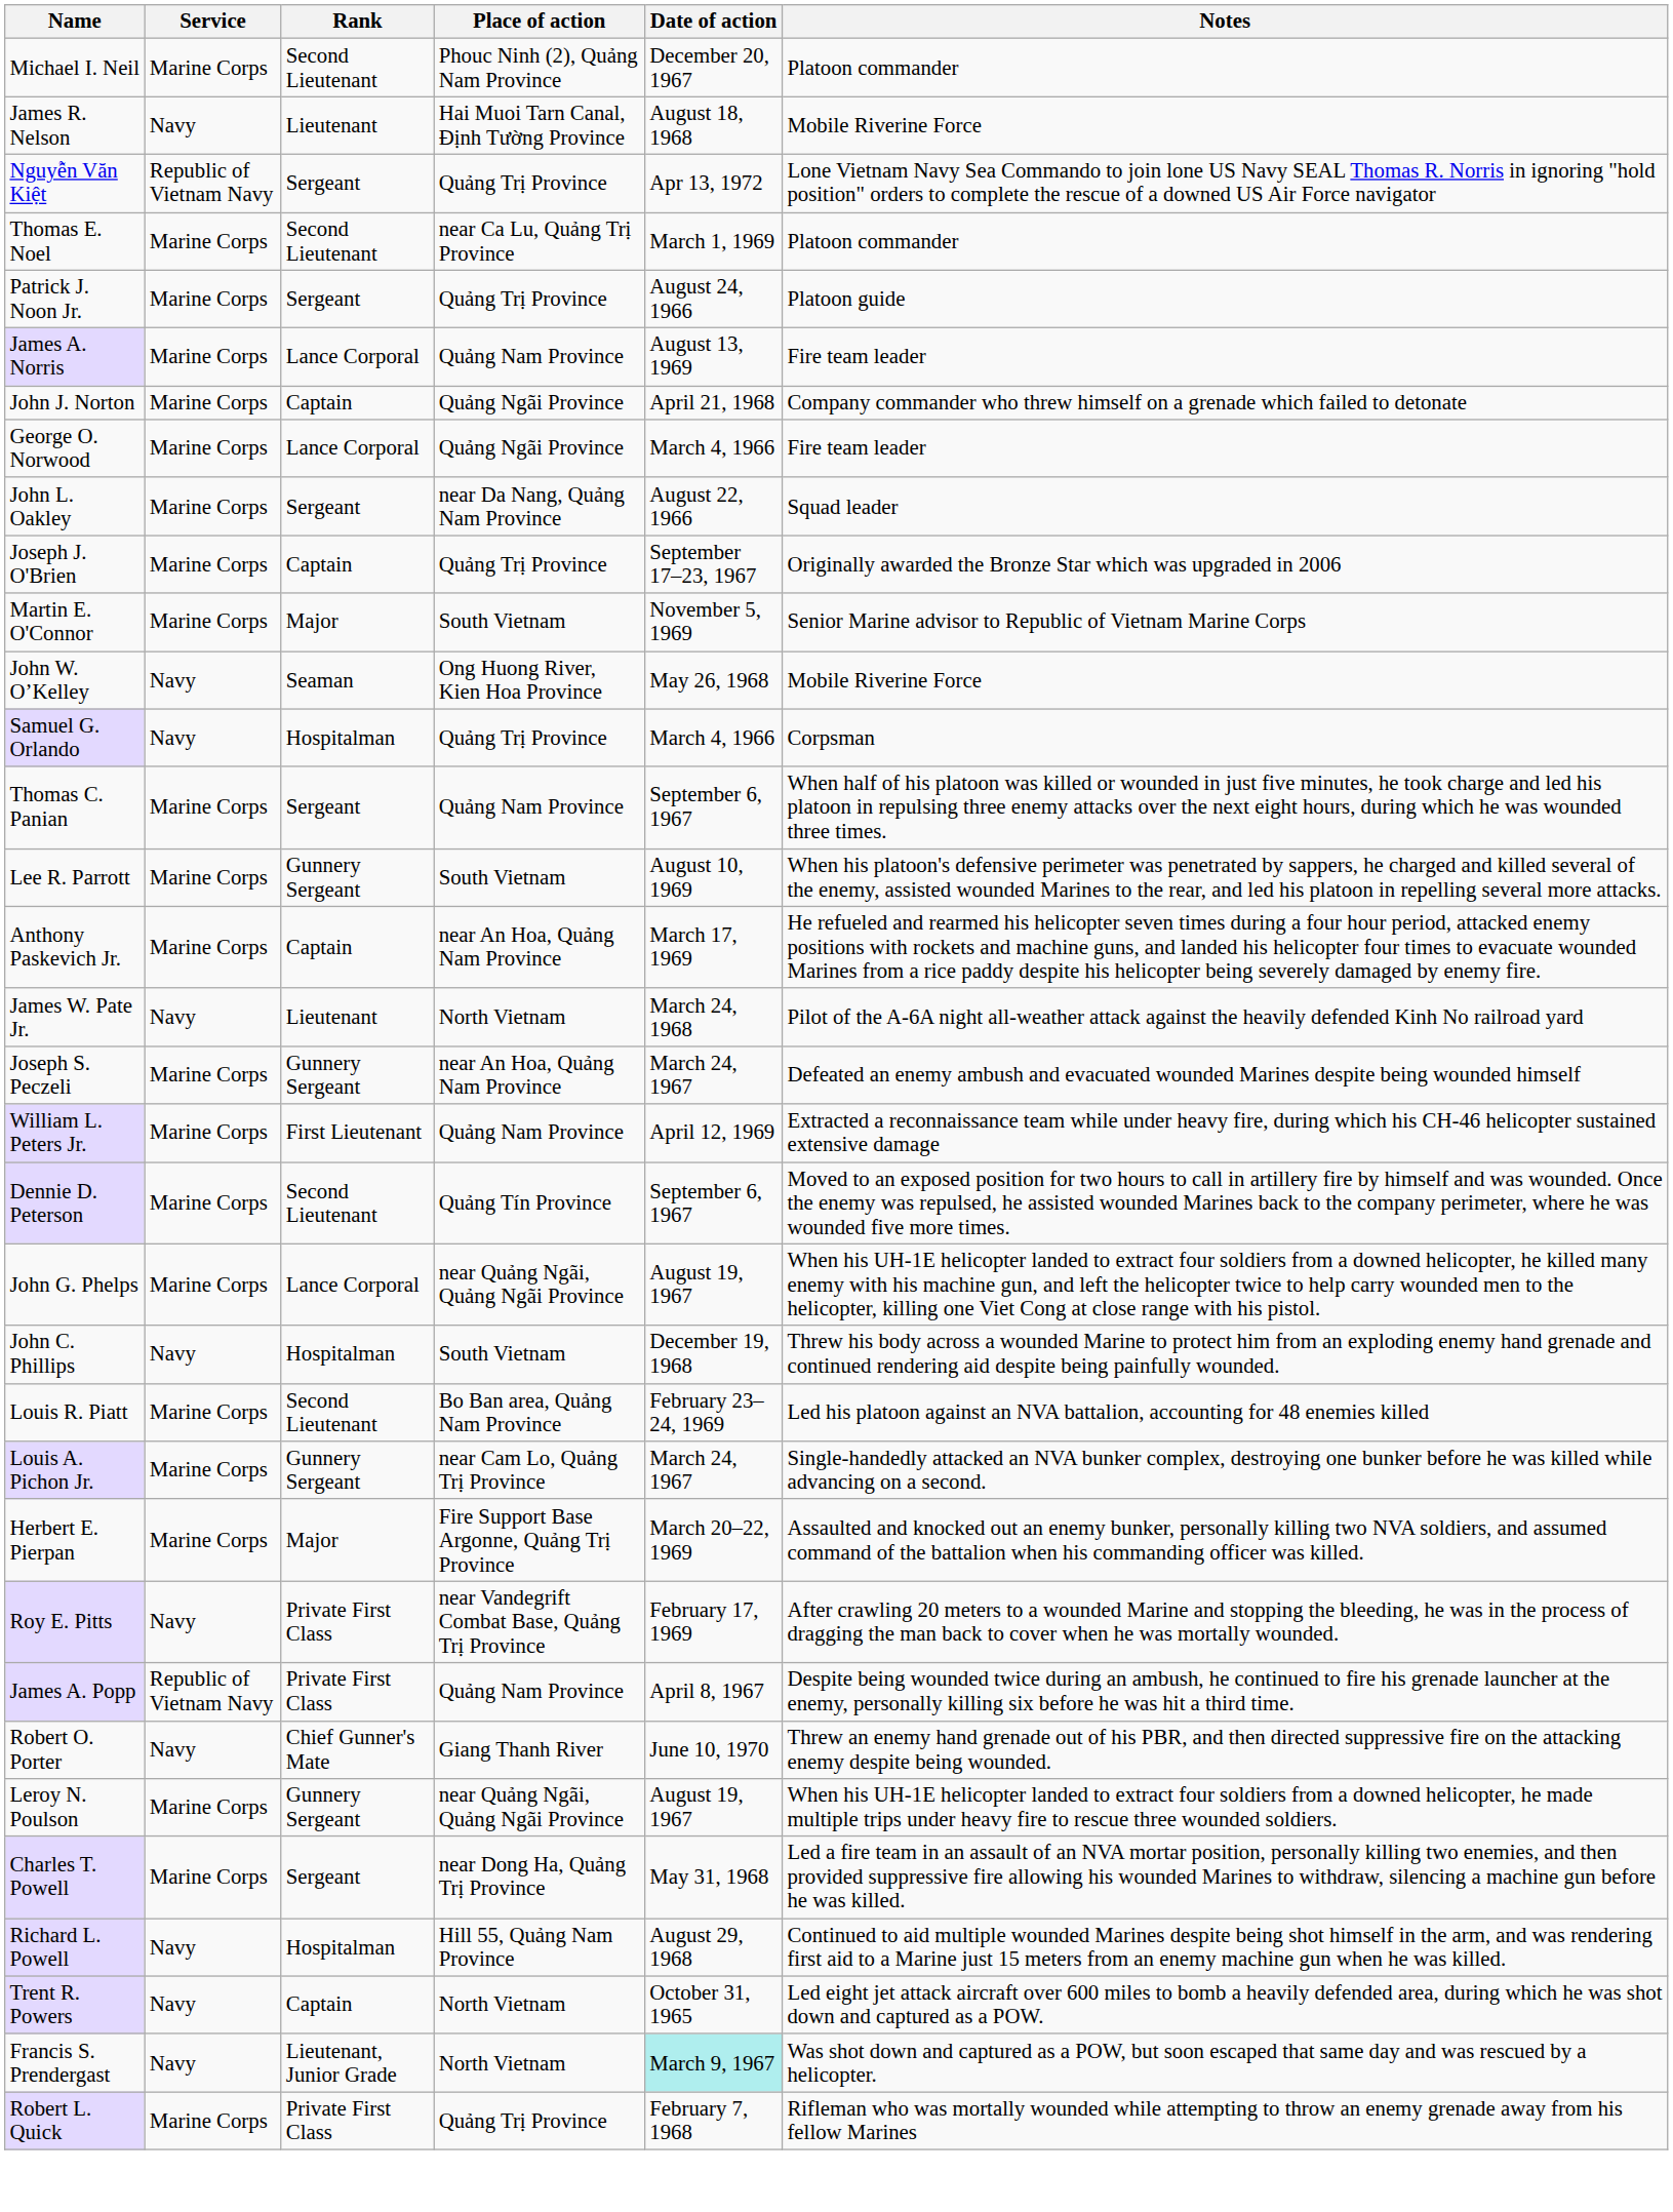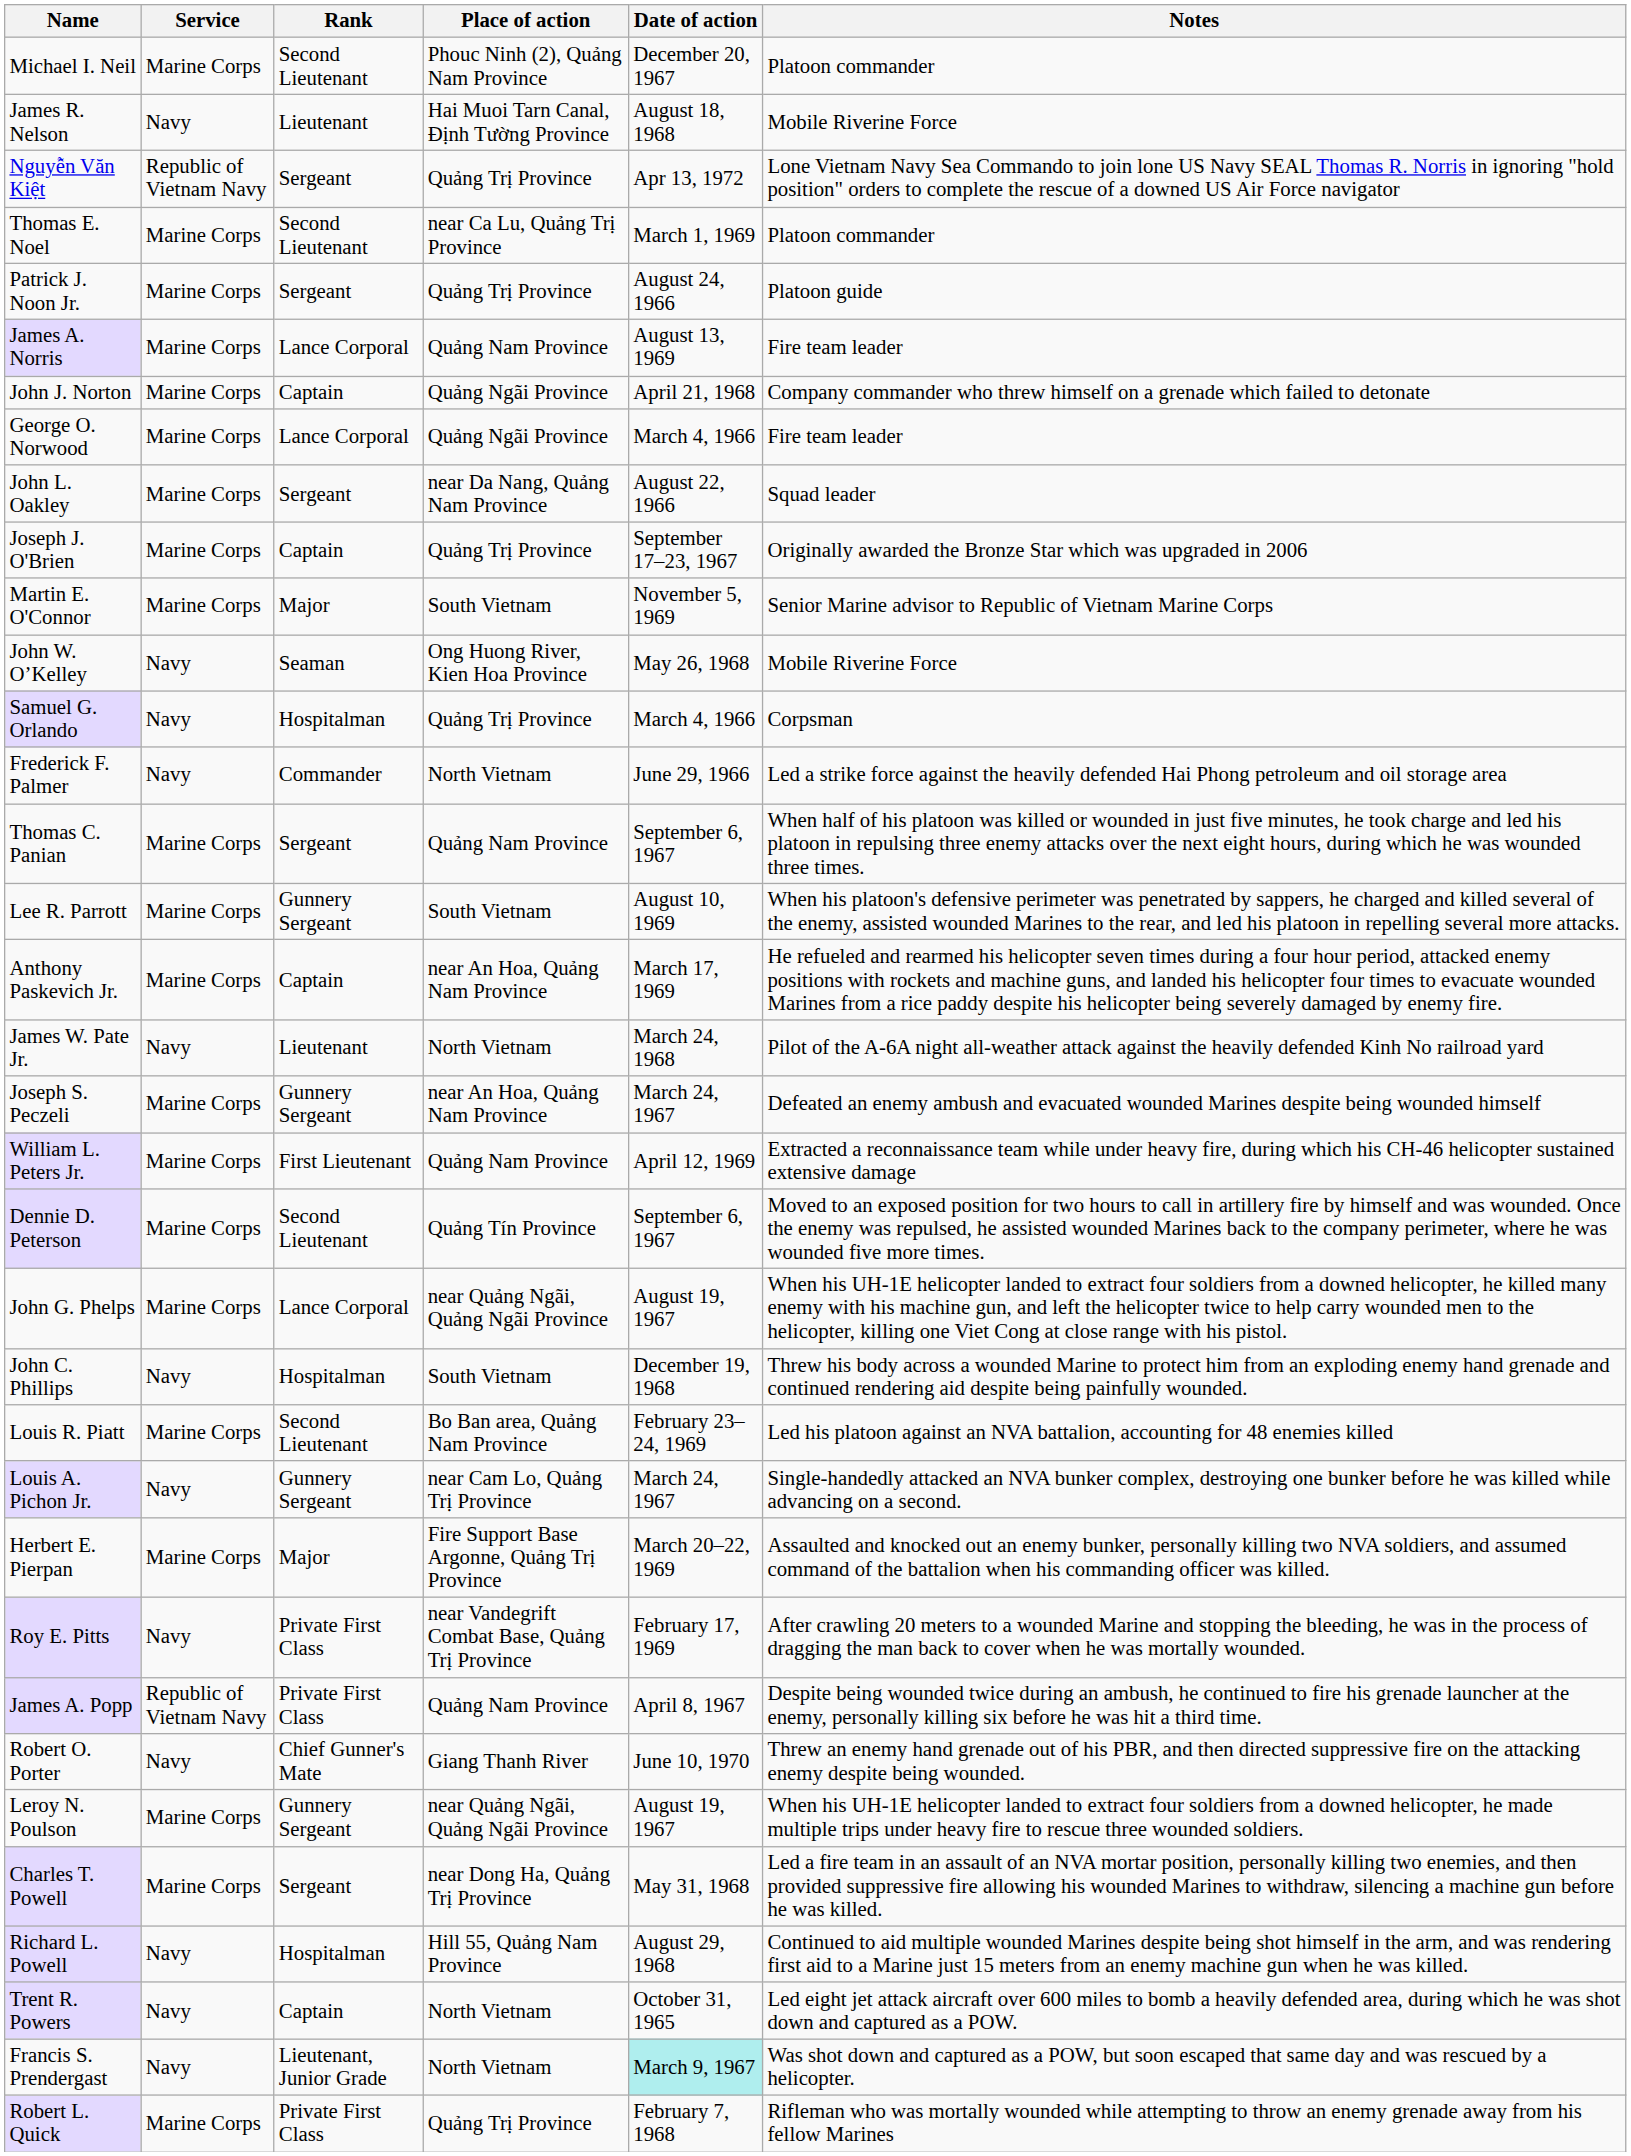 <table class="wikitable sortable">
 <tr>
 <th>Name</th>
 <th>Service</th>
 <th>Rank</th>
 <th>Place of action</th>
 <th>Date of action</th>
 <th>Notes</th>
 </tr>
 <tr>
 <td>Michael I. Neil</td>
 <td>Marine Corps</td>
 <td>Second Lieutenant</td>
 <td>Phouc Ninh (2), Quảng Nam Province</td>
 <td>December 20, 1967</td>
 <td>Platoon commander</td>
 </tr>
 <tr>
 <td>James R. Nelson</td>
 <td>Navy</td>
 <td>Lieutenant</td>
 <td>Hai Muoi Tarn Canal, Định Tường Province</td>
 <td>August 18, 1968</td>
 <td>Mobile Riverine Force</td>
 </tr>
 <tr>
 <td><a href='#'>Nguyễn Văn Kiệt</a></td>
 <td>Republic of Vietnam Navy</td>
 <td>Sergeant</td>
 <td>Quảng Trị Province</td>
 <td>Apr 13, 1972</td>
 <td>Lone Vietnam Navy Sea Commando to join lone US Navy SEAL <a href='#'>Thomas R. Norris</a> in ignoring "hold position" orders to complete the rescue of a downed US Air Force navigator</td>
 </tr>
 <tr>
 <td>Thomas E. Noel</td>
 <td>Marine Corps</td>
 <td>Second Lieutenant</td>
 <td>near Ca Lu, Quảng Trị Province</td>
 <td>March 1, 1969</td>
 <td>Platoon commander</td>
 </tr>
 <tr>
 <td>Patrick J. Noon Jr.</td>
 <td>Marine Corps</td>
 <td>Sergeant</td>
 <td>Quảng Trị Province</td>
 <td>August 24, 1966</td>
 <td>Platoon guide</td>
 </tr>
 <tr>
 <td style="background:#e3d9ff;">James A. Norris</td>
 <td>Marine Corps</td>
 <td>Lance Corporal</td>
 <td>Quảng Nam Province</td>
 <td>August 13, 1969</td>
 <td>Fire team leader</td>
 </tr>
 <tr>
 <td>John J. Norton</td>
 <td>Marine Corps</td>
 <td>Captain</td>
 <td>Quảng Ngãi Province</td>
 <td>April 21, 1968</td>
 <td>Company commander who threw himself on a grenade which failed to detonate</td>
 </tr>
 <tr>
 <td>George O. Norwood</td>
 <td>Marine Corps</td>
 <td>Lance Corporal</td>
 <td>Quảng Ngãi Province</td>
 <td>March 4, 1966</td>
 <td>Fire team leader</td>
 </tr>
 <tr>
 <td>John L. Oakley</td>
 <td>Marine Corps</td>
 <td>Sergeant</td>
 <td>near Da Nang, Quảng Nam Province</td>
 <td>August 22, 1966</td>
 <td>Squad leader</td>
 </tr>
 <tr>
 <td>Joseph J. O'Brien</td>
 <td>Marine Corps</td>
 <td>Captain</td>
 <td>Quảng Trị Province</td>
 <td>September 17–23, 1967</td>
 <td>Originally awarded the Bronze Star which was upgraded in 2006</td>
 </tr>
 <tr>
 <td>Martin E. O'Connor</td>
 <td>Marine Corps</td>
 <td>Major</td>
 <td>South Vietnam</td>
 <td>November 5, 1969</td>
 <td>Senior Marine advisor to Republic of Vietnam Marine Corps</td>
 </tr>
 <tr>
 <td>John W. O’Kelley</td>
 <td>Navy</td>
 <td>Seaman</td>
 <td>Ong Huong River, Kien Hoa Province</td>
 <td>May 26, 1968</td>
 <td>Mobile Riverine Force</td>
 </tr>
 <tr>
 <td style="background:#e3d9ff;">Samuel G. Orlando</td>
 <td>Navy</td>
 <td>Hospitalman</td>
 <td>Quảng Trị Province</td>
 <td>March 4, 1966</td>
 <td>Corpsman</td>
 </tr>
 <tr>
+<td>Frederick F. Palmer</td>
+<td>Navy</td>
+<td>Commander</td>
+<td>North Vietnam</td>
+<td>June 29, 1966</td>
+<td>Led a strike force against the heavily defended Hai Phong petroleum and oil storage area</td>
+</tr>
+<tr>
 <td>Thomas C. Panian</td>
 <td>Marine Corps</td>
 <td>Sergeant</td>
 <td>Quảng Nam Province</td>
 <td>September 6, 1967</td>
 <td>When half of his platoon was killed or wounded in just five minutes, he took charge and led his platoon in repulsing three enemy attacks over the next eight hours, during which he was wounded three times.</td>
 </tr>
 <tr>
 <td>Lee R. Parrott</td>
 <td>Marine Corps</td>
 <td>Gunnery Sergeant</td>
 <td>South Vietnam</td>
 <td>August 10, 1969</td>
 <td>When his platoon's defensive perimeter was penetrated by sappers, he charged and killed several of the enemy, assisted wounded Marines to the rear, and led his platoon in repelling several more attacks.</td>
 </tr>
 <tr>
 <td>Anthony Paskevich Jr.</td>
 <td>Marine Corps</td>
 <td>Captain</td>
 <td>near An Hoa, Quảng Nam Province</td>
 <td>March 17, 1969</td>
 <td>He refueled and rearmed his helicopter seven times during a four hour period, attacked enemy positions with rockets and machine guns, and landed his helicopter four times to evacuate wounded Marines from a rice paddy despite his helicopter being severely damaged by enemy fire.</td>
 </tr>
 <tr>
 <td>James W. Pate Jr.</td>
 <td>Navy</td>
 <td>Lieutenant</td>
 <td>North Vietnam</td>
 <td>March 24, 1968</td>
 <td>Pilot of the A-6A night all-weather attack against the heavily defended Kinh No railroad yard</td>
 </tr>
 <tr>
 <td>Joseph S. Peczeli</td>
 <td>Marine Corps</td>
 <td>Gunnery Sergeant</td>
 <td>near An Hoa, Quảng Nam Province</td>
 <td>March 24, 1967</td>
 <td>Defeated an enemy ambush and evacuated wounded Marines despite being wounded himself</td>
 </tr>
 <tr>
 <td style="background:#e3d9ff;">William L. Peters Jr.</td>
 <td>Marine Corps</td>
 <td>First Lieutenant</td>
 <td>Quảng Nam Province</td>
 <td>April 12, 1969</td>
 <td>Extracted a reconnaissance team while under heavy fire, during which his CH-46 helicopter sustained extensive damage</td>
 </tr>
 <tr>
 <td style="background:#e3d9ff;">Dennie D. Peterson</td>
 <td>Marine Corps</td>
 <td>Second Lieutenant</td>
 <td>Quảng Tín Province</td>
 <td>September 6, 1967</td>
 <td>Moved to an exposed position for two hours to call in artillery fire by himself and was wounded. Once the enemy was repulsed, he assisted wounded Marines back to the company perimeter, where he was wounded five more times.</td>
 </tr>
 <tr>
 <td>John G. Phelps</td>
 <td>Marine Corps</td>
 <td>Lance Corporal</td>
 <td>near Quảng Ngãi, Quảng Ngãi Province</td>
 <td>August 19, 1967</td>
 <td>When his UH-1E helicopter landed to extract four soldiers from a downed helicopter, he killed many enemy with his machine gun, and left the helicopter twice to help carry wounded men to the helicopter, killing one Viet Cong at close range with his pistol.</td>
 </tr>
 <tr>
 <td>John C. Phillips</td>
 <td>Navy</td>
 <td>Hospitalman</td>
 <td>South Vietnam</td>
 <td>December 19, 1968</td>
 <td>Threw his body across a wounded Marine to protect him from an exploding enemy hand grenade and continued rendering aid despite being painfully wounded.</td>
 </tr>
 <tr>
 <td>Louis R. Piatt</td>
 <td>Marine Corps</td>
 <td>Second Lieutenant</td>
 <td>Bo Ban area, Quảng Nam Province</td>
 <td>February 23–24, 1969</td>
 <td>Led his platoon against an NVA battalion, accounting for 48 enemies killed</td>
 </tr>
 <tr>
 <td style="background:#e3d9ff;">Louis A. Pichon Jr.</td>
-<td>Marine Corps</td>
+<td>Navy</td>
 <td>Gunnery Sergeant</td>
 <td>near Cam Lo, Quảng Trị Province</td>
 <td>March 24, 1967</td>
 <td>Single-handedly attacked an NVA bunker complex, destroying one bunker before he was killed while advancing on a second.</td>
 </tr>
 <tr>
 <td>Herbert E. Pierpan</td>
 <td>Marine Corps</td>
 <td>Major</td>
 <td>Fire Support Base Argonne, Quảng Trị Province</td>
 <td>March 20–22, 1969</td>
 <td>Assaulted and knocked out an enemy bunker, personally killing two NVA soldiers, and assumed command of the battalion when his commanding officer was killed.</td>
 </tr>
 <tr>
 <td style="background:#e3d9ff;">Roy E. Pitts</td>
 <td>Navy</td>
 <td>Private First Class</td>
 <td>near Vandegrift Combat Base, Quảng Trị Province</td>
 <td>February 17, 1969</td>
 <td>After crawling 20 meters to a wounded Marine and stopping the bleeding, he was in the process of dragging the man back to cover when he was mortally wounded.</td>
 </tr>
 <tr>
 <td style="background:#e3d9ff;">James A. Popp</td>
 <td>Republic of Vietnam Navy</td>
 <td>Private First Class</td>
 <td>Quảng Nam Province</td>
 <td>April 8, 1967</td>
 <td>Despite being wounded twice during an ambush, he continued to fire his grenade launcher at the enemy, personally killing six before he was hit a third time.</td>
 </tr>
 <tr>
 <td>Robert O. Porter</td>
 <td>Navy</td>
 <td>Chief Gunner's Mate</td>
 <td>Giang Thanh River</td>
 <td>June 10, 1970</td>
 <td>Threw an enemy hand grenade out of his PBR, and then directed suppressive fire on the attacking enemy despite being wounded.</td>
 </tr>
 <tr>
 <td>Leroy N. Poulson</td>
 <td>Marine Corps</td>
 <td>Gunnery Sergeant</td>
 <td>near Quảng Ngãi, Quảng Ngãi Province</td>
 <td>August 19, 1967</td>
 <td>When his UH-1E helicopter landed to extract four soldiers from a downed helicopter, he made multiple trips under heavy fire to rescue three wounded soldiers.</td>
 </tr>
 <tr>
 <td style="background:#e3d9ff;">Charles T. Powell</td>
 <td>Marine Corps</td>
 <td>Sergeant</td>
 <td>near Dong Ha, Quảng Trị Province</td>
 <td>May 31, 1968</td>
 <td>Led a fire team in an assault of an NVA mortar position, personally killing two enemies, and then provided suppressive fire allowing his wounded Marines to withdraw, silencing a machine gun before he was killed.</td>
 </tr>
 <tr>
 <td style="background:#e3d9ff;">Richard L. Powell</td>
 <td>Navy</td>
 <td>Hospitalman</td>
 <td>Hill 55, Quảng Nam Province</td>
 <td>August 29, 1968</td>
 <td>Continued to aid multiple wounded Marines despite being shot himself in the arm, and was rendering first aid to a Marine just 15 meters from an enemy machine gun when he was killed.</td>
 </tr>
 <tr>
 <td style="background:#e3d9ff;">Trent R. Powers</td>
 <td>Navy</td>
 <td>Captain</td>
 <td>North Vietnam</td>
 <td>October 31, 1965</td>
 <td>Led eight jet attack aircraft over 600 miles to bomb a heavily defended area, during which he was shot down and captured as a POW.</td>
 </tr>
 <tr>
 <td>Francis S. Prendergast</td>
 <td>Navy</td>
 <td>Lieutenant, Junior Grade</td>
 <td>North Vietnam</td>
 <td style="background: paleturquoise;">March 9, 1967</td>
 <td>Was shot down and captured as a POW, but soon escaped that same day and was rescued by a helicopter.</td>
 </tr>
 <tr>
 <td style="background:#e3d9ff;">Robert L. Quick</td>
 <td>Marine Corps</td>
 <td>Private First Class</td>
 <td>Quảng Trị Province</td>
 <td>February 7, 1968</td>
 <td>Rifleman who was mortally wounded while attempting to throw an enemy grenade away from his fellow Marines</td>
 </tr>
 </table>
